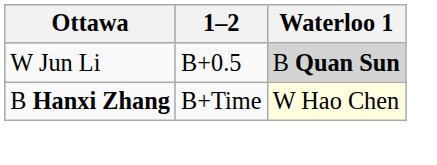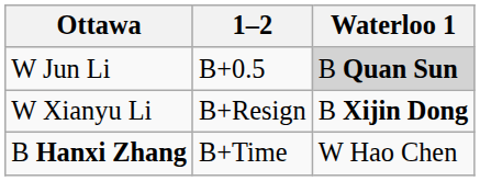 <table class="wikitable">
 <tr>
 <th>Ottawa</th>
 <th>1–2</th>
 <th>Waterloo 1</th>
 </tr>
 <tr>
 <td>W Jun Li</td>
 <td>B+0.5</td>
 <td style="background: lightgrey;">B <strong>Quan Sun</strong></td>
 </tr>
 <tr>
+<td>W Xianyu Li</td>
+<td>B+Resign</td>
+<td>B <strong>Xijin Dong</strong></td>
+</tr>
+<tr>
 <td>B <strong>Hanxi Zhang</strong></td>
 <td>B+Time</td>
-<td style="background: lightyellow;">W Hao Chen</td>
+<td>W Hao Chen</td>
 </tr>
 </table>
